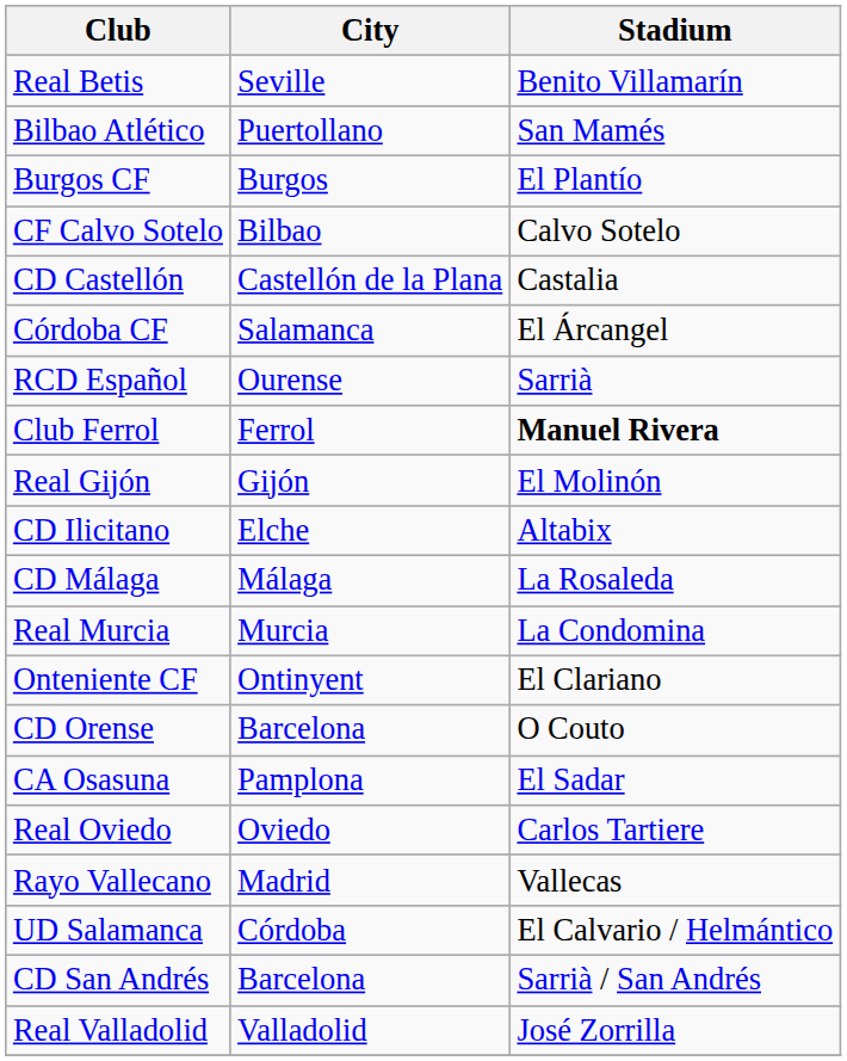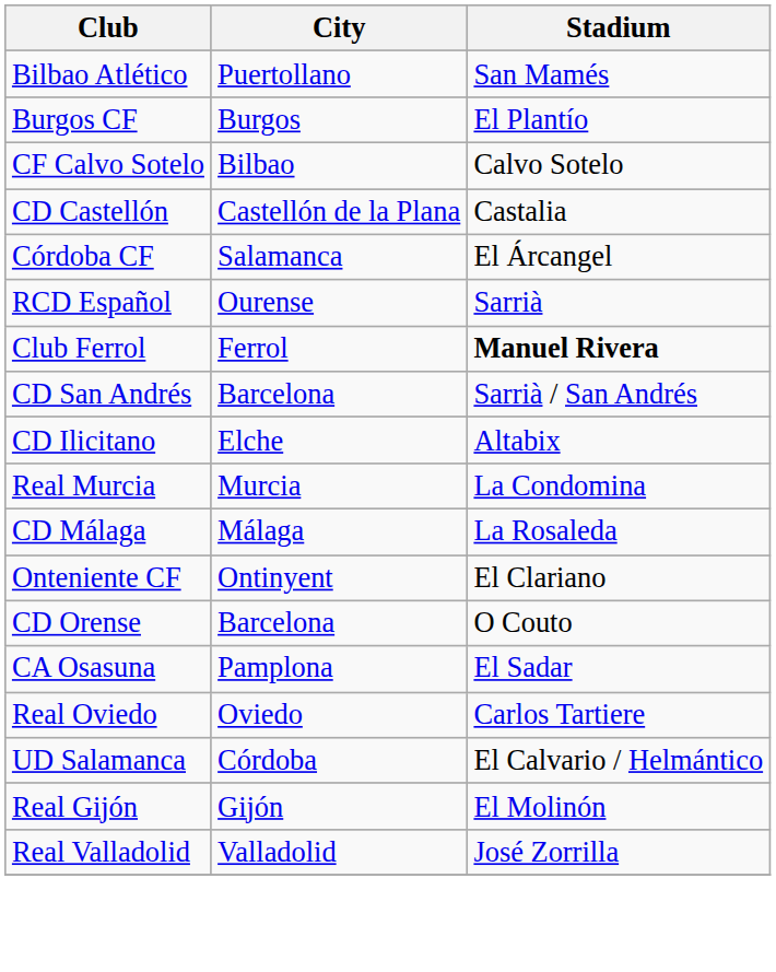 <table class="wikitable sortable" style="text-align: left;">
 <tr>
 <th>Club</th>
 <th>City</th>
 <th>Stadium</th>
-</tr>
-<tr>
-<td><a href='#'>Real Betis</a></td>
-<td><a href='#'>Seville</a></td>
-<td><a href='#'>Benito Villamarín</a></td>
 </tr>
 <tr>
 <td><a href='#'>Bilbao Atlético</a></td>
 <td><a href='#'>Puertollano</a></td>
 <td><a href='#'>San Mamés</a></td>
 </tr>
 <tr>
 <td><a href='#'>Burgos CF</a></td>
 <td><a href='#'>Burgos</a></td>
 <td><a href='#'>El Plantío</a></td>
 </tr>
 <tr>
 <td><a href='#'>CF Calvo Sotelo</a></td>
 <td><a href='#'>Bilbao</a></td>
 <td>Calvo Sotelo</td>
 </tr>
 <tr>
 <td><a href='#'>CD Castellón</a></td>
 <td><a href='#'>Castellón de la Plana</a></td>
 <td>Castalia</td>
 </tr>
 <tr>
 <td><a href='#'>Córdoba CF</a></td>
 <td><a href='#'>Salamanca</a></td>
 <td>El Árcangel</td>
 </tr>
 <tr>
 <td><a href='#'>RCD Español</a></td>
 <td><a href='#'>Ourense</a></td>
 <td><a href='#'>Sarrià</a></td>
 </tr>
 <tr>
 <td><a href='#'>Club Ferrol</a></td>
 <td><a href='#'>Ferrol</a></td>
 <td><strong>Manuel Rivera</strong></td>
 </tr>
 <tr>
-<td><a href='#'>Real Gijón</a></td>
-<td><a href='#'>Gijón</a></td>
-<td><a href='#'>El Molinón</a></td>
+<td><a href='#'>CD San Andrés</a></td>
+<td><a href='#'>Barcelona</a></td>
+<td><a href='#'>Sarrià</a> / <a href='#'>San Andrés</a></td>
 </tr>
 <tr>
 <td><a href='#'>CD Ilicitano</a></td>
 <td><a href='#'>Elche</a></td>
 <td><a href='#'>Altabix</a></td>
 </tr>
 <tr>
+<td><a href='#'>Real Murcia</a></td>
+<td><a href='#'>Murcia</a></td>
+<td><a href='#'>La Condomina</a></td>
+</tr>
+<tr>
 <td><a href='#'>CD Málaga</a></td>
 <td><a href='#'>Málaga</a></td>
 <td><a href='#'>La Rosaleda</a></td>
-</tr>
-<tr>
-<td><a href='#'>Real Murcia</a></td>
-<td><a href='#'>Murcia</a></td>
-<td><a href='#'>La Condomina</a></td>
 </tr>
 <tr>
 <td><a href='#'>Onteniente CF</a></td>
 <td><a href='#'>Ontinyent</a></td>
 <td>El Clariano</td>
 </tr>
 <tr>
 <td><a href='#'>CD Orense</a></td>
 <td><a href='#'>Barcelona</a></td>
 <td>O Couto</td>
 </tr>
 <tr>
 <td><a href='#'>CA Osasuna</a></td>
 <td><a href='#'>Pamplona</a></td>
 <td><a href='#'>El Sadar</a></td>
 </tr>
 <tr>
 <td><a href='#'>Real Oviedo</a></td>
 <td><a href='#'>Oviedo</a></td>
 <td><a href='#'>Carlos Tartiere</a></td>
 </tr>
 <tr>
-<td><a href='#'>Rayo Vallecano</a></td>
-<td><a href='#'>Madrid</a></td>
-<td>Vallecas</td>
-</tr>
-<tr>
 <td><a href='#'>UD Salamanca</a></td>
 <td><a href='#'>Córdoba</a></td>
 <td>El Calvario / <a href='#'>Helmántico</a></td>
 </tr>
 <tr>
-<td><a href='#'>CD San Andrés</a></td>
-<td><a href='#'>Barcelona</a></td>
-<td><a href='#'>Sarrià</a> / <a href='#'>San Andrés</a></td>
+<td><a href='#'>Real Gijón</a></td>
+<td><a href='#'>Gijón</a></td>
+<td><a href='#'>El Molinón</a></td>
 </tr>
 <tr>
 <td><a href='#'>Real Valladolid</a></td>
 <td><a href='#'>Valladolid</a></td>
 <td><a href='#'>José Zorrilla</a></td>
 </tr>
 <tr>
 </tr>
 </table>
